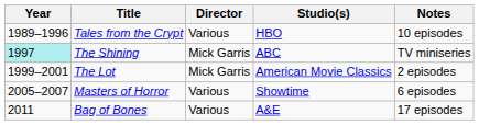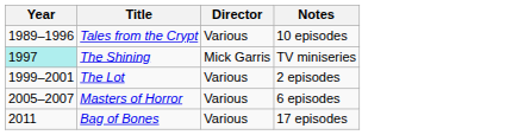 <table class="wikitable sortable">
 <tr>
 <th>Year</th>
 <th>Title</th>
 <th>Director</th>
-<th>Studio(s)</th>
 <th>Notes</th>
 </tr>
 <tr>
 <td>1989–1996</td>
 <td><em><a href='#'>Tales from the Crypt</a></em></td>
 <td>Various</td>
-<td><a href='#'>HBO</a></td>
 <td>10 episodes</td>
 </tr>
 <tr>
 <td style="background: paleturquoise;">1997</td>
 <td><em><a href='#'>The Shining</a></em></td>
 <td>Mick Garris</td>
-<td><a href='#'>ABC</a></td>
 <td>TV miniseries</td>
 </tr>
 <tr>
 <td>1999–2001</td>
 <td><em><a href='#'>The Lot</a></em></td>
-<td>Mick Garris</td>
-<td><a href='#'>American Movie Classics</a></td>
+<td>Various</td>
 <td>2 episodes</td>
 </tr>
 <tr>
 <td>2005–2007</td>
 <td><em><a href='#'>Masters of Horror</a></em></td>
 <td>Various</td>
-<td><a href='#'>Showtime</a></td>
 <td>6 episodes</td>
 </tr>
 <tr>
 <td>2011</td>
 <td><em><a href='#'>Bag of Bones</a></em></td>
 <td>Various</td>
-<td><a href='#'>A&E</a></td>
 <td>17 episodes</td>
 </tr>
 </table>
